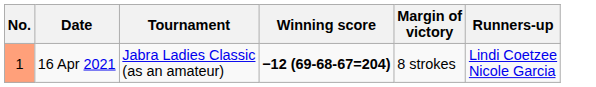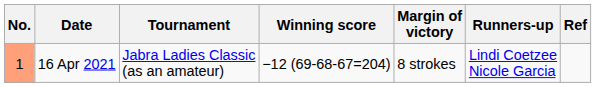 <table class="wikitable" style="font-size:95%;">
 <tr>
 <th>No.</th>
 <th>Date</th>
 <th>Tournament</th>
 <th>Winning score</th>
 <th>Margin of<br>victory</th>
 <th>Runners-up</th>
+<th>Ref</th>
 </tr>
 <tr>
 <td align=center style="background: lightsalmon;">1</td>
 <td>16 Apr <a href='#'>2021</a></td>
 <td><a href='#'>Jabra Ladies Classic</a><br>(as an amateur)</td>
-<td><strong>−12 (69-68-67=204)</strong></td>
+<td>−12 (69-68-67=204)</td>
 <td>8 strokes</td>
 <td> <a href='#'>Lindi Coetzee</a><br> <a href='#'>Nicole Garcia</a></td>
+<td></td>
 </tr>
 </table>
